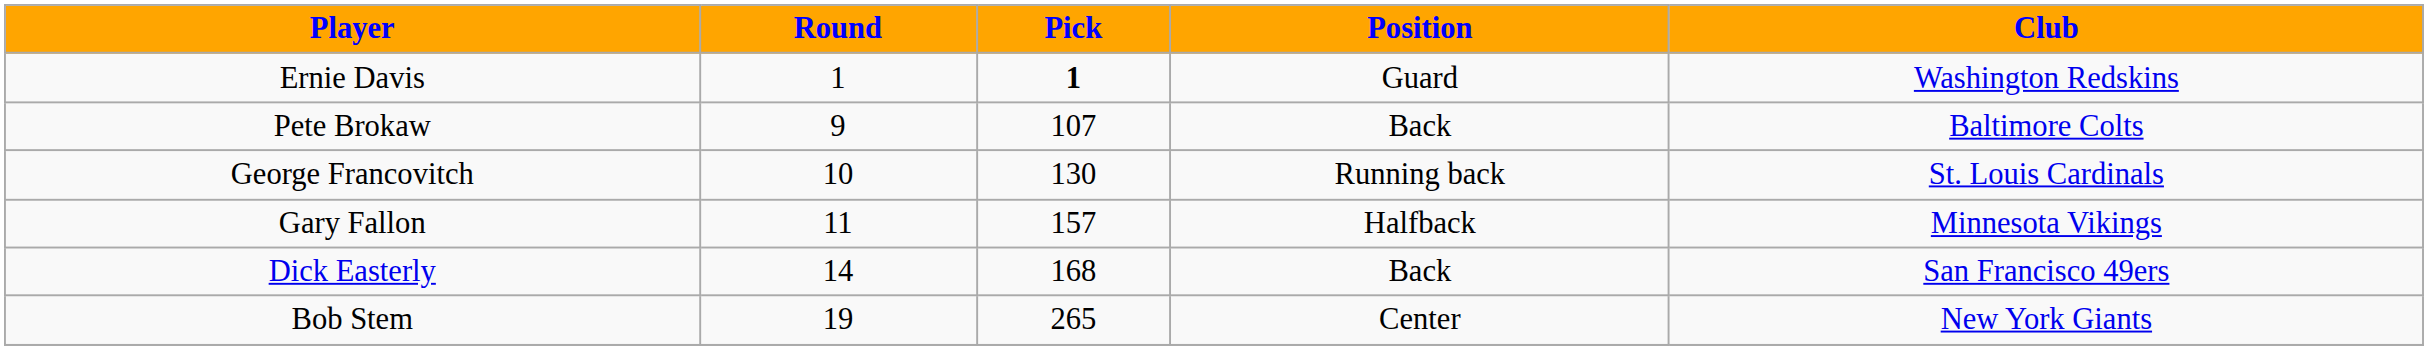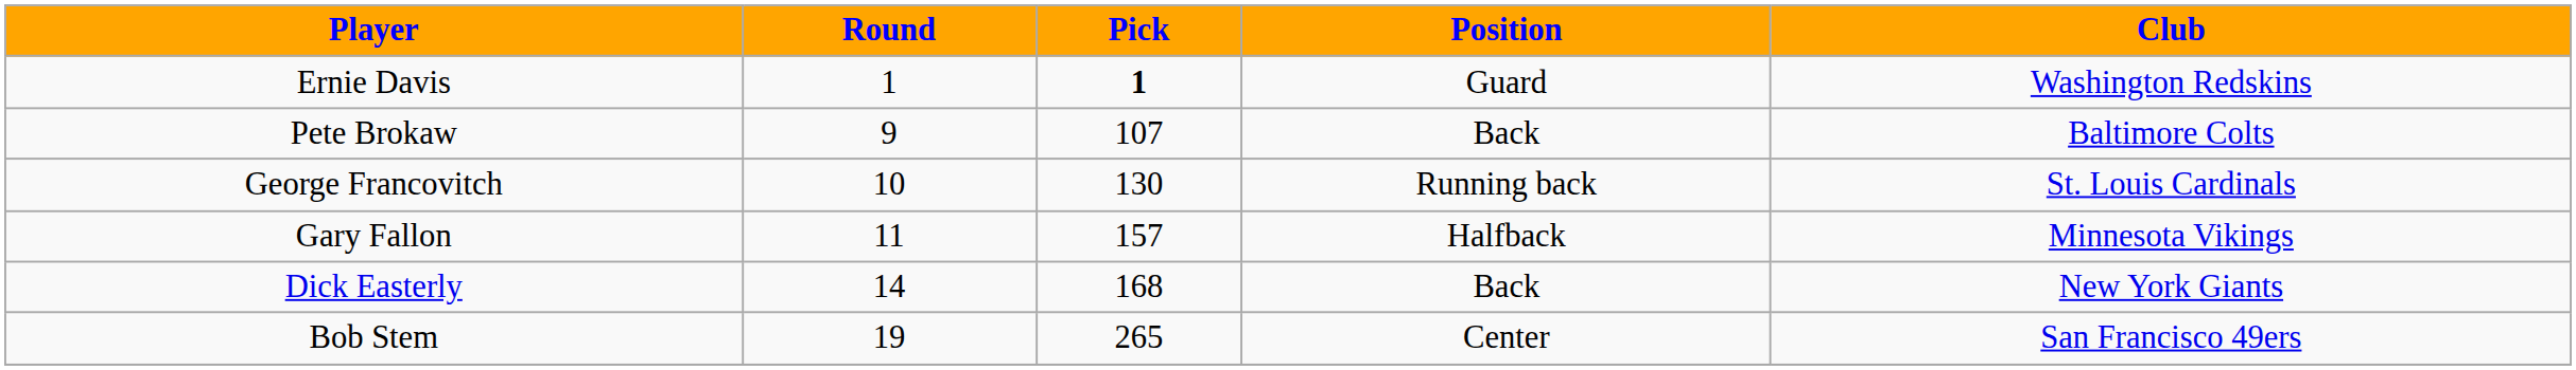 <table class="wikitable" width="80%">
 <tr align="center"  style="background:orange;color:blue;">
 <td><strong>Player</strong></td>
 <td><strong>Round</strong></td>
 <td><strong>Pick</strong></td>
 <td><strong>Position</strong></td>
 <td><strong>Club</strong></td>
 </tr>
 <tr align="center" bgcolor="">
 <td>Ernie Davis</td>
 <td>1</td>
 <td><strong>1</strong></td>
 <td>Guard</td>
 <td><a href='#'>Washington Redskins</a></td>
 </tr>
 <tr align="center" bgcolor="">
 <td>Pete Brokaw</td>
 <td>9</td>
 <td>107</td>
 <td>Back</td>
 <td><a href='#'>Baltimore Colts</a></td>
 </tr>
 <tr align="center" bgcolor="">
 <td>George Francovitch</td>
 <td>10</td>
 <td>130</td>
 <td>Running back</td>
 <td><a href='#'>St. Louis Cardinals</a></td>
 </tr>
 <tr align="center" bgcolor="">
 <td>Gary Fallon</td>
 <td>11</td>
 <td>157</td>
 <td>Halfback</td>
 <td><a href='#'>Minnesota Vikings</a></td>
 </tr>
 <tr align="center" bgcolor="">
 <td><a href='#'>Dick Easterly</a></td>
 <td>14</td>
 <td>168</td>
 <td>Back</td>
-<td><a href='#'>San Francisco 49ers</a></td>
+<td><a href='#'>New York Giants</a></td>
 </tr>
 <tr align="center" bgcolor="">
 <td>Bob Stem</td>
 <td>19</td>
 <td>265</td>
 <td>Center</td>
-<td><a href='#'>New York Giants</a></td>
+<td><a href='#'>San Francisco 49ers</a></td>
 </tr>
 <tr align="center" bgcolor="">
 </tr>
 </table>
